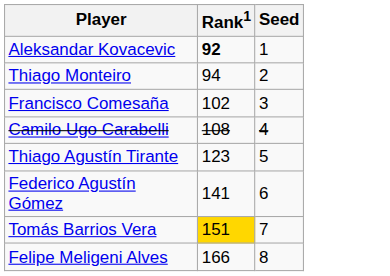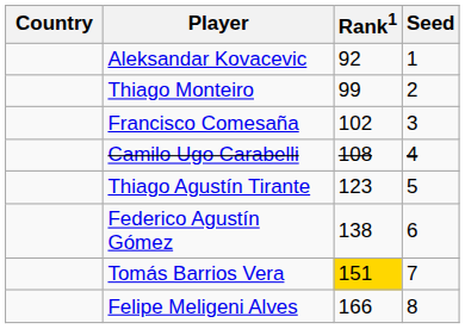 <table class="sortable wikitable">
 <tr>
+<th width="70">Country</th>
 <th width="175">Player</th>
 <th>Rank<sup>1</sup></th>
 <th>Seed</th>
 </tr>
 <tr>
+<td></td>
 <td><a href='#'>Aleksandar Kovacevic</a></td>
-<td><strong>92</strong></td>
+<td>92</td>
 <td>1</td>
 </tr>
 <tr>
+<td></td>
 <td><a href='#'>Thiago Monteiro</a></td>
-<td>94</td>
+<td>99</td>
 <td>2</td>
 </tr>
 <tr>
+<td></td>
 <td><a href='#'>Francisco Comesaña</a></td>
 <td>102</td>
 <td>3</td>
 </tr>
 <tr>
+<td><s></s></td>
 <td><s><a href='#'>Camilo Ugo Carabelli</a></s></td>
 <td><s>108</s></td>
 <td><s>4</s></td>
 </tr>
 <tr>
+<td></td>
 <td><a href='#'>Thiago Agustín Tirante</a></td>
 <td>123</td>
 <td>5</td>
 </tr>
 <tr>
+<td></td>
 <td><a href='#'>Federico Agustín Gómez</a></td>
-<td>141</td>
+<td>138</td>
 <td>6</td>
 </tr>
 <tr>
+<td></td>
 <td><a href='#'>Tomás Barrios Vera</a></td>
 <td style="background: gold;">151</td>
 <td>7</td>
 </tr>
 <tr>
+<td></td>
 <td><a href='#'>Felipe Meligeni Alves</a></td>
 <td>166</td>
 <td>8</td>
 </tr>
 </table>
